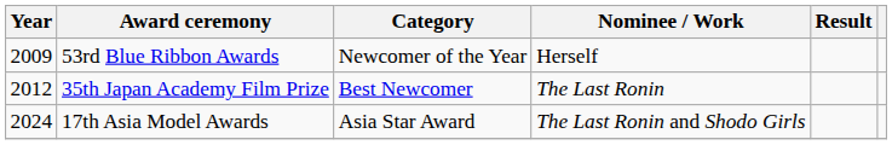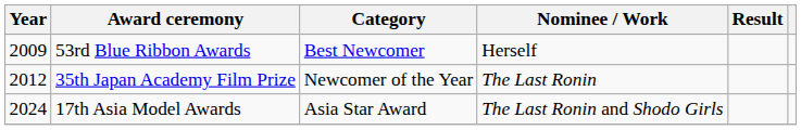 <table class="wikitable plainrowheaders sortable">
 <tr>
 <th scope="col">Year</th>
 <th scope="col">Award ceremony</th>
 <th scope="col">Category</th>
 <th scope="col">Nominee / Work</th>
 <th scope="col">Result</th>
 <th scope="col" class="unsortable"></th>
 </tr>
 <tr>
 <td>2009</td>
 <td>53rd <a href='#'>Blue Ribbon Awards</a></td>
-<td>Newcomer of the Year</td>
+<td><a href='#'>Best Newcomer</a></td>
 <td>Herself</td>
 <td></td>
 <td style="text-align:center"></td>
 </tr>
 <tr>
 <td>2012</td>
 <td><a href='#'>35th Japan Academy Film Prize</a></td>
-<td><a href='#'>Best Newcomer</a></td>
+<td>Newcomer of the Year</td>
 <td><em>The Last Ronin</em></td>
 <td></td>
 <td style="text-align:center"></td>
 </tr>
 <tr>
 <td>2024</td>
 <td>17th Asia Model Awards</td>
 <td>Asia Star Award</td>
 <td><em>The Last Ronin</em> and <em>Shodo Girls</em></td>
 <td></td>
 <td style="text-align:center"></td>
 </tr>
 <tr>
 </tr>
 </table>
